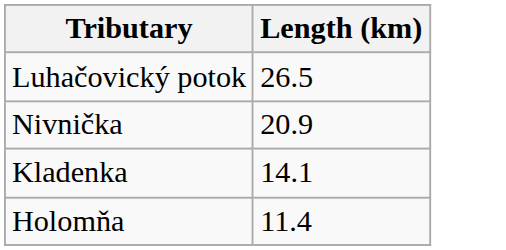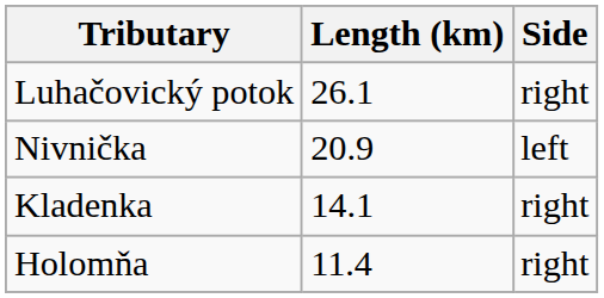 <table class="wikitable">
 <tr>
 <th>Tributary</th>
 <th>Length (km)</th>
+<th>Side</th>
 </tr>
 <tr>
 <td>Luhačovický potok</td>
-<td>26.5</td>
+<td>26.1</td>
+<td>right</td>
 </tr>
 <tr>
 <td>Nivnička</td>
 <td>20.9</td>
+<td>left</td>
 </tr>
 <tr>
 <td>Kladenka</td>
 <td>14.1</td>
+<td>right</td>
 </tr>
 <tr>
 <td>Holomňa</td>
 <td>11.4</td>
+<td>right</td>
 </tr>
 </table>
